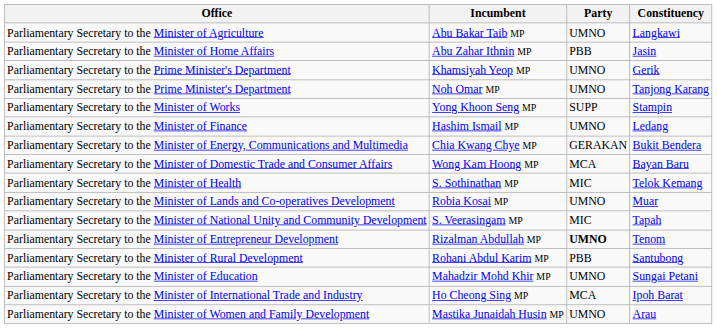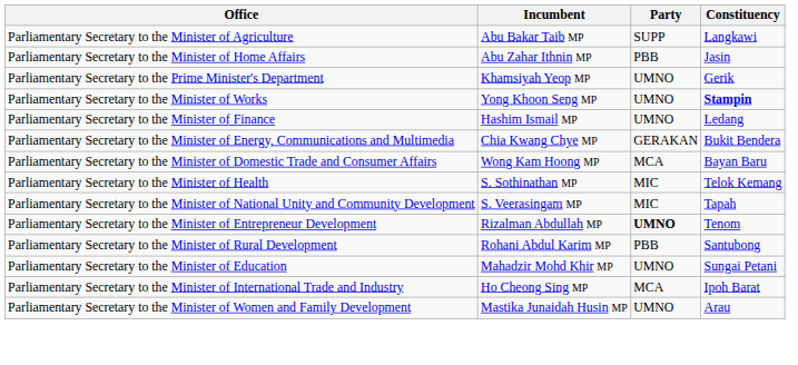 <table class="sortable wikitable">
 <tr>
 <th>Office</th>
 <th>Incumbent</th>
 <th>Party</th>
 <th>Constituency</th>
 </tr>
 <tr>
 <td>Parliamentary Secretary to the <a href='#'>Minister of Agriculture</a></td>
 <td><a href='#'>Abu Bakar Taib</a> <small>MP</small></td>
-<td>UMNO</td>
+<td>SUPP</td>
 <td><a href='#'>Langkawi</a></td>
 </tr>
 <tr>
 <td>Parliamentary Secretary to the <a href='#'>Minister of Home Affairs</a></td>
 <td><a href='#'>Abu Zahar Ithnin</a> <small>MP</small></td>
 <td>PBB</td>
 <td><a href='#'>Jasin</a></td>
 </tr>
 <tr>
 <td>Parliamentary Secretary to the <a href='#'>Prime Minister's Department</a></td>
 <td><a href='#'>Khamsiyah Yeop</a> <small>MP</small></td>
 <td>UMNO</td>
 <td><a href='#'>Gerik</a></td>
 </tr>
 <tr>
-<td>Parliamentary Secretary to the <a href='#'>Prime Minister's Department</a></td>
-<td><a href='#'>Noh Omar</a> <small>MP</small></td>
-<td>UMNO</td>
-<td><a href='#'>Tanjong Karang</a></td>
-</tr>
-<tr>
 <td>Parliamentary Secretary to the <a href='#'>Minister of Works</a></td>
 <td><a href='#'>Yong Khoon Seng</a> <small>MP</small></td>
-<td>SUPP</td>
-<td><a href='#'>Stampin</a></td>
+<td>UMNO</td>
+<td><strong><a href='#'>Stampin</a></strong></td>
 </tr>
 <tr>
 <td>Parliamentary Secretary to the <a href='#'>Minister of Finance</a></td>
 <td><a href='#'>Hashim Ismail</a> <small>MP</small></td>
 <td>UMNO</td>
 <td><a href='#'>Ledang</a></td>
 </tr>
 <tr>
 <td>Parliamentary Secretary to the <a href='#'>Minister of Energy, Communications and Multimedia</a></td>
 <td><a href='#'>Chia Kwang Chye</a> <small>MP</small></td>
 <td>GERAKAN</td>
 <td><a href='#'>Bukit Bendera</a></td>
 </tr>
 <tr>
 <td>Parliamentary Secretary to the <a href='#'>Minister of Domestic Trade and Consumer Affairs</a></td>
 <td><a href='#'>Wong Kam Hoong</a> <small>MP</small></td>
 <td>MCA</td>
 <td><a href='#'>Bayan Baru</a></td>
 </tr>
 <tr>
 <td>Parliamentary Secretary to the <a href='#'>Minister of Health</a></td>
 <td><a href='#'>S. Sothinathan</a> <small>MP</small></td>
 <td>MIC</td>
 <td><a href='#'>Telok Kemang</a></td>
-</tr>
-<tr>
-<td>Parliamentary Secretary to the <a href='#'>Minister of Lands and Co-operatives Development</a></td>
-<td><a href='#'>Robia Kosai</a> <small>MP</small></td>
-<td>UMNO</td>
-<td><a href='#'>Muar</a></td>
 </tr>
 <tr>
 <td>Parliamentary Secretary to the <a href='#'>Minister of National Unity and Community Development</a></td>
 <td><a href='#'>S. Veerasingam</a> <small>MP</small></td>
 <td>MIC</td>
 <td><a href='#'>Tapah</a></td>
 </tr>
 <tr>
 <td>Parliamentary Secretary to the <a href='#'>Minister of Entrepreneur Development</a></td>
 <td><a href='#'>Rizalman Abdullah</a> <small>MP</small></td>
 <td><strong>UMNO</strong></td>
 <td><a href='#'>Tenom</a></td>
 </tr>
 <tr>
 <td>Parliamentary Secretary to the <a href='#'>Minister of Rural Development</a></td>
 <td><a href='#'>Rohani Abdul Karim</a> <small>MP</small></td>
 <td>PBB</td>
 <td><a href='#'>Santubong</a></td>
 </tr>
 <tr>
 <td>Parliamentary Secretary to the <a href='#'>Minister of Education</a></td>
 <td><a href='#'>Mahadzir Mohd Khir</a> <small>MP</small></td>
 <td>UMNO</td>
 <td><a href='#'>Sungai Petani</a></td>
 </tr>
 <tr>
 <td>Parliamentary Secretary to the <a href='#'>Minister of International Trade and Industry</a></td>
 <td><a href='#'>Ho Cheong Sing</a> <small>MP</small></td>
 <td>MCA</td>
 <td><a href='#'>Ipoh Barat</a></td>
 </tr>
 <tr>
 <td>Parliamentary Secretary to the <a href='#'>Minister of Women and Family Development</a></td>
 <td><a href='#'>Mastika Junaidah Husin</a> <small>MP</small></td>
 <td>UMNO</td>
 <td><a href='#'>Arau</a></td>
 </tr>
 </table>
